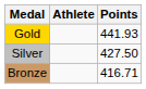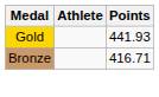 <table class="wikitable">
 <tr>
 <th>Medal</th>
 <th>Athlete</th>
 <th>Points</th>
 </tr>
 <tr>
 <td style="text-align:center;background-color:gold;">Gold</td>
 <td></td>
 <td>441.93</td>
 </tr>
 <tr>
-<td style="text-align:center;background-color:silver;">Silver</td>
-<td></td>
-<td>427.50</td>
-</tr>
-<tr>
 <td style="text-align:center;background-color:#CC9966;">Bronze</td>
 <td></td>
 <td>416.71</td>
 </tr>
 </table>
